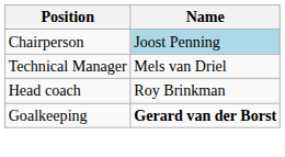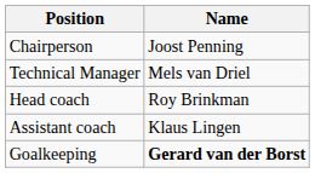 <table class="wikitable">
 <tr>
 <th>Position</th>
 <th>Name</th>
 </tr>
 <tr>
 <td>Chairperson</td>
-<td style="background: lightblue;">Joost Penning</td>
+<td>Joost Penning</td>
 </tr>
 <tr>
 <td>Technical Manager</td>
 <td>Mels van Driel</td>
 </tr>
 <tr>
 <td>Head coach</td>
 <td>Roy Brinkman</td>
 </tr>
 <tr>
+<td>Assistant coach</td>
+<td>Klaus Lingen</td>
+</tr>
+<tr>
 <td>Goalkeeping</td>
 <td><strong>Gerard van der Borst</strong></td>
 </tr>
 </table>
